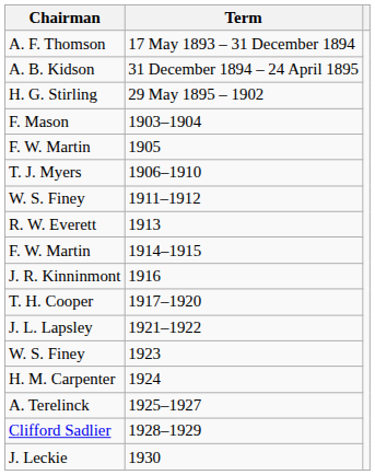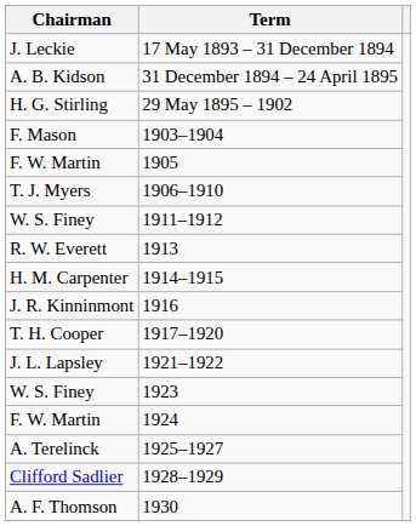 <table class="wikitable">
 <tr>
 <th>Chairman</th>
 <th>Term</th>
 <th></th>
 </tr>
 <tr>
-<td>A. F. Thomson</td>
+<td>J. Leckie</td>
 <td>17 May 1893 – 31 December 1894</td>
 <td rowspan="17"></td>
 </tr>
 <tr>
 <td>A. B. Kidson</td>
 <td>31 December 1894 – 24 April 1895</td>
 </tr>
 <tr>
 <td>H. G. Stirling</td>
 <td>29 May 1895 – 1902</td>
 </tr>
 <tr>
 <td>F. Mason</td>
 <td>1903–1904</td>
 </tr>
 <tr>
 <td>F. W. Martin</td>
 <td>1905</td>
 </tr>
 <tr>
 <td>T. J. Myers</td>
 <td>1906–1910</td>
 </tr>
 <tr>
 <td>W. S. Finey</td>
 <td>1911–1912</td>
 </tr>
 <tr>
 <td>R. W. Everett</td>
 <td>1913</td>
 </tr>
 <tr>
-<td>F. W. Martin</td>
+<td>H. M. Carpenter</td>
 <td>1914–1915</td>
 </tr>
 <tr>
 <td>J. R. Kinninmont</td>
 <td>1916</td>
 </tr>
 <tr>
 <td>T. H. Cooper</td>
 <td>1917–1920</td>
 </tr>
 <tr>
 <td>J. L. Lapsley</td>
 <td>1921–1922</td>
 </tr>
 <tr>
 <td>W. S. Finey</td>
 <td>1923</td>
 </tr>
 <tr>
-<td>H. M. Carpenter</td>
+<td>F. W. Martin</td>
 <td>1924</td>
 </tr>
 <tr>
 <td>A. Terelinck</td>
 <td>1925–1927</td>
 </tr>
 <tr>
 <td><a href='#'>Clifford Sadlier</a></td>
 <td>1928–1929</td>
 </tr>
 <tr>
-<td>J. Leckie</td>
+<td>A. F. Thomson</td>
 <td>1930</td>
 </tr>
 </table>
